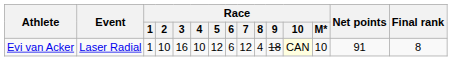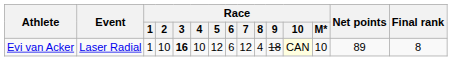 <table class="wikitable" style="font-size:90%">
 <tr>
 <th rowspan="2">Athlete</th>
 <th rowspan="2">Event</th>
 <th colspan=11>Race</th>
 <th rowspan=2>Net points</th>
 <th rowspan=2>Final rank</th>
 </tr>
 <tr style="font-size:95%">
 <th>1</th>
 <th>2</th>
 <th>3</th>
 <th>4</th>
 <th>5</th>
 <th>6</th>
 <th>7</th>
 <th>8</th>
 <th>9</th>
 <th>10</th>
 <th>M*</th>
 </tr>
 <tr align=center>
 <td align=left><a href='#'>Evi van Acker</a></td>
 <td align=left><a href='#'>Laser Radial</a></td>
 <td>1</td>
 <td>10</td>
-<td>16</td>
+<td><strong>16</strong></td>
 <td>10</td>
 <td>12</td>
 <td>6</td>
 <td>12</td>
 <td>4</td>
 <td><s>18</s></td>
 <td style="background: lightyellow;">CAN</td>
 <td>10</td>
-<td>91</td>
+<td>89</td>
 <td>8</td>
 </tr>
 </table>
